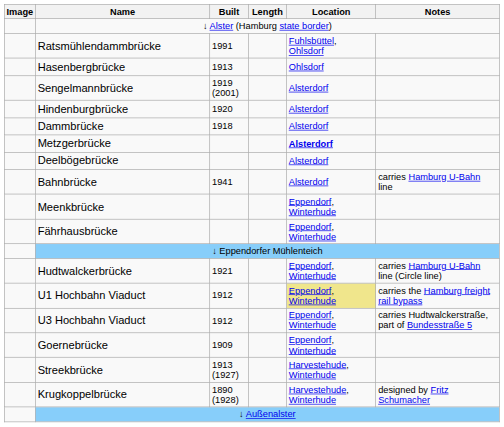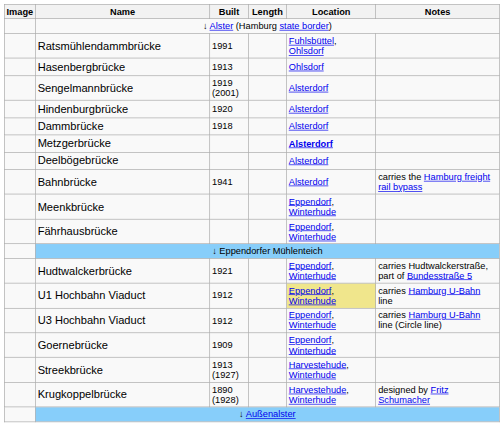 <table class="wikitable sortable" style="font-size: 85%;">
 <tr>
 <th>Image</th>
 <th width="250">Name</th>
 <th width="50">Built</th>
 <th width="50">Length</th>
 <th width="125">Location</th>
 <th width="175">Notes</th>
 </tr>
 <tr>
 <td></td>
 <td colspan="6" style="text-align:center">↓ <a href='#'>Alster</a> (Hamburg <a href='#'>state border</a>)</td>
 </tr>
 <tr>
 <td></td>
 <td><big>Ratsmühlendammbrücke</big></td>
 <td>1991</td>
 <td></td>
 <td><a href='#'>Fuhlsbüttel</a>, <a href='#'>Ohlsdorf</a></td>
 <td></td>
 </tr>
 <tr>
 <td></td>
 <td><big>Hasenbergbrücke</big></td>
 <td>1913</td>
 <td></td>
 <td><a href='#'>Ohlsdorf</a></td>
 <td></td>
 </tr>
 <tr>
 <td></td>
 <td><big>Sengelmannbrücke</big></td>
 <td>1919<br> (2001)</td>
 <td></td>
 <td><a href='#'>Alsterdorf</a></td>
 <td></td>
 </tr>
 <tr>
 <td></td>
 <td><big>Hindenburgbrücke</big></td>
 <td>1920</td>
 <td></td>
 <td><a href='#'>Alsterdorf</a></td>
 <td></td>
 </tr>
 <tr>
 <td></td>
 <td><big>Dammbrücke</big></td>
 <td>1918</td>
 <td></td>
 <td><a href='#'>Alsterdorf</a></td>
 <td></td>
 </tr>
 <tr>
 <td></td>
 <td><big>Metzgerbrücke</big></td>
 <td></td>
 <td></td>
 <td><strong><a href='#'>Alsterdorf</a></strong></td>
 <td></td>
 </tr>
 <tr>
 <td></td>
 <td><big>Deelbögebrücke</big></td>
 <td></td>
 <td></td>
 <td><a href='#'>Alsterdorf</a></td>
 <td></td>
 </tr>
 <tr>
 <td></td>
 <td><big>Bahnbrücke</big></td>
 <td>1941</td>
 <td></td>
 <td><a href='#'>Alsterdorf</a></td>
-<td>carries <a href='#'>Hamburg U-Bahn</a> line </td>
+<td>carries the <a href='#'>Hamburg freight rail bypass</a></td>
 </tr>
 <tr>
 <td></td>
 <td><big>Meenkbrücke</big></td>
 <td></td>
 <td></td>
 <td><a href='#'>Eppendorf</a>, <a href='#'>Winterhude</a></td>
 <td></td>
 </tr>
 <tr>
 <td></td>
 <td><big>Fährhausbrücke</big></td>
 <td></td>
 <td></td>
 <td><a href='#'>Eppendorf</a>, <a href='#'>Winterhude</a></td>
 <td></td>
 </tr>
 <tr>
 <td></td>
 <td colspan="8" style="text-align:center; background:#87CEFA">↓ Eppendorfer Mühlenteich</td>
 </tr>
 <tr>
 <td></td>
 <td><big>Hudtwalckerbrücke</big></td>
 <td>1921</td>
 <td></td>
 <td><a href='#'>Eppendorf</a>, <a href='#'>Winterhude</a></td>
-<td>carries <a href='#'>Hamburg U-Bahn</a> line  (Circle line)</td>
+<td>carries Hudtwalckerstraße, part of <a href='#'>Bundesstraße 5</a></td>
 </tr>
 <tr>
 <td></td>
 <td><big>U1 Hochbahn Viaduct</big></td>
 <td>1912</td>
 <td></td>
 <td style="background: khaki;"><a href='#'>Eppendorf</a>, <a href='#'>Winterhude</a></td>
-<td>carries the <a href='#'>Hamburg freight rail bypass</a></td>
+<td>carries <a href='#'>Hamburg U-Bahn</a> line </td>
 </tr>
 <tr>
 <td></td>
 <td><big>U3 Hochbahn Viaduct</big></td>
 <td>1912</td>
 <td></td>
 <td><a href='#'>Eppendorf</a>, <a href='#'>Winterhude</a></td>
-<td>carries Hudtwalckerstraße, part of <a href='#'>Bundesstraße 5</a></td>
+<td>carries <a href='#'>Hamburg U-Bahn</a> line  (Circle line)</td>
 </tr>
 <tr>
 <td></td>
 <td><big>Goernebrücke</big></td>
 <td>1909</td>
 <td></td>
 <td><a href='#'>Eppendorf</a>, <a href='#'>Winterhude</a></td>
 <td></td>
 </tr>
 <tr>
 <td></td>
 <td><big>Streekbrücke</big><br></td>
 <td>1913 (1927)</td>
 <td></td>
 <td><a href='#'>Harvestehude</a>, <a href='#'>Winterhude</a></td>
 <td></td>
 </tr>
 <tr>
 <td></td>
 <td><big>Krugkoppelbrücke</big><br></td>
 <td>1890 (1928)</td>
 <td></td>
 <td><a href='#'>Harvestehude</a>, <a href='#'>Winterhude</a></td>
 <td>designed by <a href='#'>Fritz Schumacher</a></td>
 </tr>
 <tr>
 <td></td>
 <td colspan="8" style="text-align:center; background:#87CEFA">↓ <a href='#'>Außenalster</a></td>
 </tr>
 </table>
